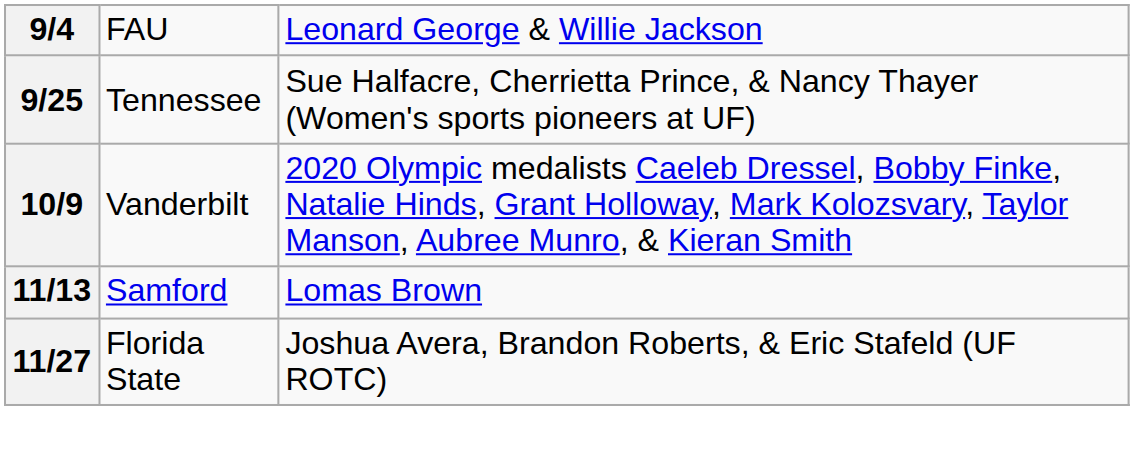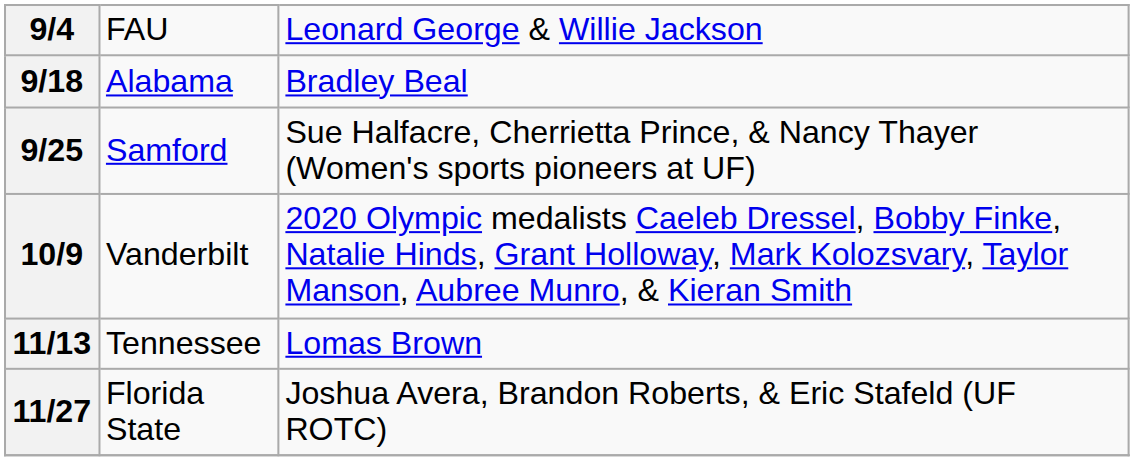 <table class="wikitable" style="width:35em">
 <tr>
 <th>9/4</th>
 <td>FAU</td>
 <td><a href='#'>Leonard George</a> & <a href='#'>Willie Jackson</a></td>
 </tr>
 <tr>
+<th>9/18</th>
+<td><a href='#'>Alabama</a></td>
+<td><a href='#'>Bradley Beal</a></td>
+</tr>
+<tr>
 <th>9/25</th>
-<td>Tennessee</td>
+<td><a href='#'>Samford</a></td>
 <td>Sue Halfacre, Cherrietta Prince, & Nancy Thayer (Women's sports pioneers at UF)</td>
 </tr>
 <tr>
 <th>10/9</th>
 <td>Vanderbilt</td>
 <td><a href='#'>2020 Olympic</a> medalists <a href='#'>Caeleb Dressel</a>, <a href='#'>Bobby Finke</a>, <a href='#'>Natalie Hinds</a>, <a href='#'>Grant Holloway</a>, <a href='#'>Mark Kolozsvary</a>, <a href='#'>Taylor Manson</a>, <a href='#'>Aubree Munro</a>, & <a href='#'>Kieran Smith</a></td>
 </tr>
 <tr>
 <th>11/13</th>
-<td><a href='#'>Samford</a></td>
+<td>Tennessee</td>
 <td><a href='#'>Lomas Brown</a></td>
 </tr>
 <tr>
 <th>11/27</th>
 <td>Florida State</td>
 <td>Joshua Avera, Brandon Roberts, & Eric Stafeld (UF ROTC)</td>
 </tr>
 <tr>
 </tr>
 </table>
